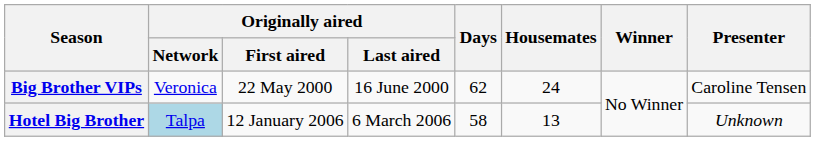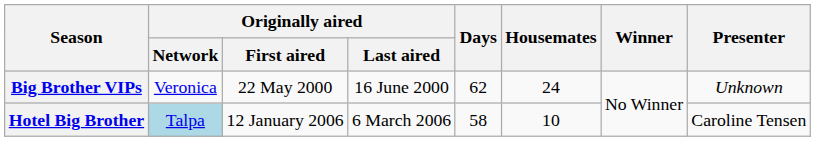 <table class="wikitable" style="font-size:90%; text-align:center; line-height:20px;">
 <tr>
 <th rowspan="2">Season</th>
 <th colspan="3">Originally aired</th>
 <th rowspan="2">Days</th>
 <th rowspan="2">Housemates</th>
 <th rowspan="2">Winner</th>
 <th rowspan="2">Presenter</th>
 </tr>
 <tr>
 <th>Network</th>
 <th>First aired</th>
 <th>Last aired</th>
 </tr>
 <tr>
 <th><a href='#'>Big Brother VIPs</a></th>
 <td><a href='#'>Veronica</a></td>
 <td>22 May 2000</td>
 <td>16 June 2000</td>
 <td>62</td>
 <td>24</td>
 <td rowspan="2">No Winner</td>
-<td>Caroline Tensen</td>
+<td><em>Unknown</em></td>
 </tr>
 <tr>
 <th><a href='#'>Hotel Big Brother</a></th>
 <td style="background: lightblue;"><a href='#'>Talpa</a></td>
 <td>12 January 2006</td>
 <td>6 March 2006</td>
 <td>58</td>
-<td>13</td>
-<td><em>Unknown</em></td>
+<td>10</td>
+<td>Caroline Tensen</td>
 </tr>
 </table>
